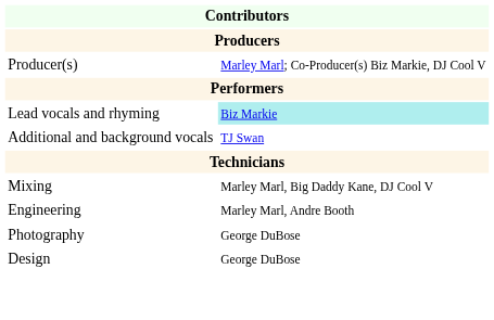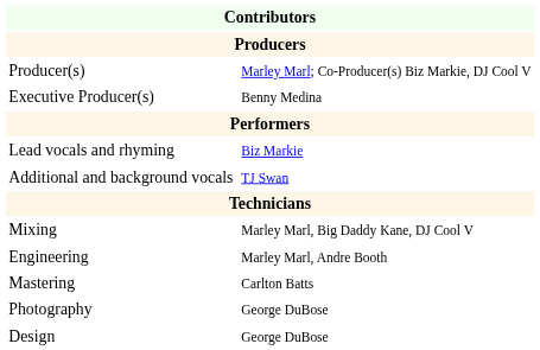 <table cellpadding="3" align="all" border:3px solid;">
 <tr>
 <td align="center" bgcolor="honeydew" colspan="2"><strong>Contributors</strong></td>
 </tr>
 <tr>
 <th align="center" bgcolor="oldlace" colspan="2"><strong>Producers</strong></th>
 </tr>
 <tr>
 <td>Producer(s)</td>
 <td><small><a href='#'>Marley Marl</a>; Co-Producer(s) Biz Markie, DJ Cool V</small></td>
 </tr>
 <tr>
+<td>Executive Producer(s)</td>
+<td><small>Benny Medina</small></td>
+</tr>
+<tr>
 <th align="center" bgcolor="oldlace" colspan="2"><strong>Performers</strong></th>
 </tr>
 <tr>
 <td>Lead vocals and rhyming</td>
-<td style="background: paleturquoise;"><small><a href='#'>Biz Markie</a></small></td>
+<td><small><a href='#'>Biz Markie</a></small></td>
 </tr>
 <tr>
 <td>Additional and background vocals</td>
 <td><small><a href='#'>TJ Swan</a></small></td>
 </tr>
 <tr>
 <th align="center" bgcolor="oldlace" colspan="2"><strong>Technicians</strong></th>
 </tr>
 <tr>
 <td>Mixing</td>
 <td><small>Marley Marl, Big Daddy Kane, DJ Cool V</small></td>
 </tr>
 <tr>
 <td>Engineering</td>
 <td><small>Marley Marl, Andre Booth</small></td>
 </tr>
 <tr>
+<td>Mastering</td>
+<td><small>Carlton Batts</small></td>
+</tr>
+<tr>
 <td>Photography</td>
 <td><small>George DuBose</small></td>
 </tr>
 <tr>
 <td>Design</td>
 <td><small>George DuBose</small></td>
 </tr>
 <tr>
 </tr>
 </table>
